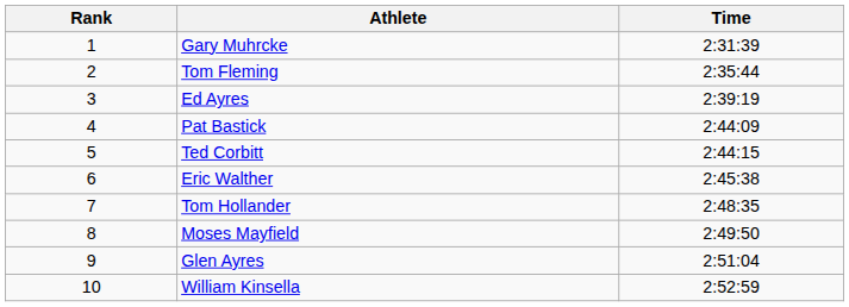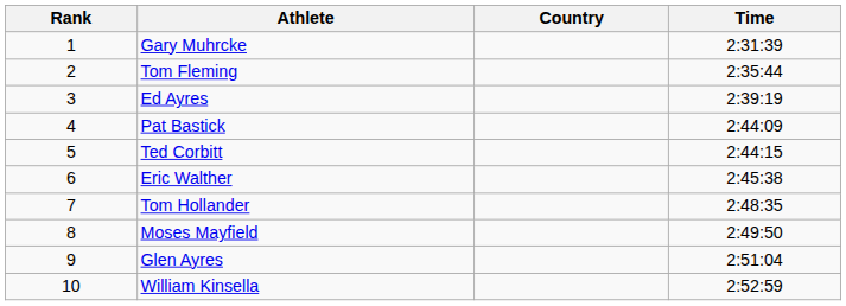 <table class="wikitable" width=50% style="font-size:100%; text-align:left;">
 <tr>
 <th>Rank</th>
 <th>Athlete</th>
+<th>Country</th>
 <th>Time</th>
 </tr>
 <tr>
 <td align=center>1</td>
 <td><a href='#'>Gary Muhrcke</a></td>
+<td></td>
 <td align=center>2:31:39</td>
 </tr>
 <tr>
 <td align=center>2</td>
 <td><a href='#'>Tom Fleming</a></td>
+<td></td>
 <td align=center>2:35:44</td>
 </tr>
 <tr>
 <td align=center>3</td>
 <td><a href='#'>Ed Ayres</a></td>
+<td></td>
 <td align=center>2:39:19</td>
 </tr>
 <tr>
 <td align=center>4</td>
 <td><a href='#'>Pat Bastick</a></td>
+<td></td>
 <td align=center>2:44:09</td>
 </tr>
 <tr>
 <td align=center>5</td>
 <td><a href='#'>Ted Corbitt</a></td>
+<td></td>
 <td align=center>2:44:15</td>
 </tr>
 <tr>
 <td align=center>6</td>
 <td><a href='#'>Eric Walther</a></td>
+<td></td>
 <td align=center>2:45:38</td>
 </tr>
 <tr>
 <td align=center>7</td>
 <td><a href='#'>Tom Hollander</a></td>
+<td></td>
 <td align=center>2:48:35</td>
 </tr>
 <tr>
 <td align=center>8</td>
 <td><a href='#'>Moses Mayfield</a></td>
+<td></td>
 <td align=center>2:49:50</td>
 </tr>
 <tr>
 <td align=center>9</td>
 <td><a href='#'>Glen Ayres</a></td>
+<td></td>
 <td align=center>2:51:04</td>
 </tr>
 <tr>
 <td align=center>10</td>
 <td><a href='#'>William Kinsella</a></td>
+<td></td>
 <td align=center>2:52:59</td>
 </tr>
 </table>
